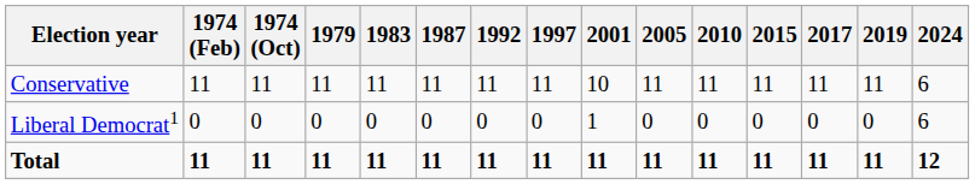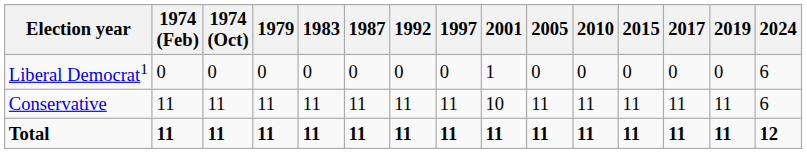 <table class="wikitable">
 <tr>
 <th>Election year</th>
 <th>1974<br>(Feb)</th>
 <th>1974<br>(Oct)</th>
 <th>1979</th>
 <th>1983</th>
 <th>1987</th>
 <th>1992</th>
 <th>1997</th>
 <th>2001</th>
 <th>2005</th>
 <th>2010</th>
 <th>2015</th>
 <th>2017</th>
 <th>2019</th>
 <th>2024</th>
 </tr>
 <tr>
+<td><a href='#'>Liberal Democrat</a><sup>1</sup></td>
+<td>0</td>
+<td>0</td>
+<td>0</td>
+<td>0</td>
+<td>0</td>
+<td>0</td>
+<td>0</td>
+<td>1</td>
+<td>0</td>
+<td>0</td>
+<td>0</td>
+<td>0</td>
+<td>0</td>
+<td>6</td>
+</tr>
+<tr>
 <td><a href='#'>Conservative</a></td>
 <td>11</td>
 <td>11</td>
 <td>11</td>
 <td>11</td>
 <td>11</td>
 <td>11</td>
 <td>11</td>
 <td>10</td>
 <td>11</td>
 <td>11</td>
 <td>11</td>
 <td>11</td>
 <td>11</td>
-<td>6</td>
-</tr>
-<tr>
-<td><a href='#'>Liberal Democrat</a><sup>1</sup></td>
-<td>0</td>
-<td>0</td>
-<td>0</td>
-<td>0</td>
-<td>0</td>
-<td>0</td>
-<td>0</td>
-<td>1</td>
-<td>0</td>
-<td>0</td>
-<td>0</td>
-<td>0</td>
-<td>0</td>
 <td>6</td>
 </tr>
 <tr>
 <td><strong>Total</strong></td>
 <td><strong>11</strong></td>
 <td><strong>11</strong></td>
 <td><strong>11</strong></td>
 <td><strong>11</strong></td>
 <td><strong>11</strong></td>
 <td><strong>11</strong></td>
 <td><strong>11</strong></td>
 <td><strong>11</strong></td>
 <td><strong>11</strong></td>
 <td><strong>11</strong></td>
 <td><strong>11</strong></td>
 <td><strong>11</strong></td>
 <td><strong>11</strong></td>
 <td><strong>12</strong></td>
 </tr>
 </table>
